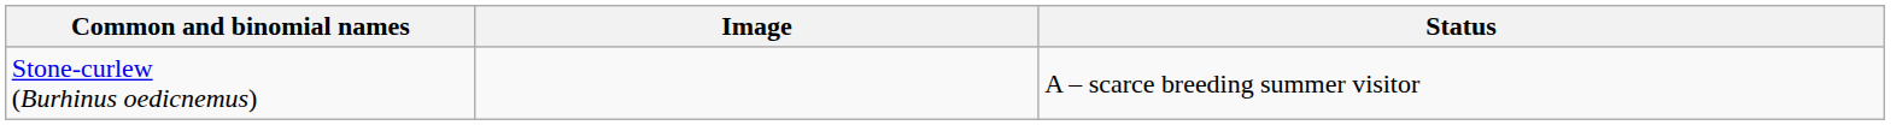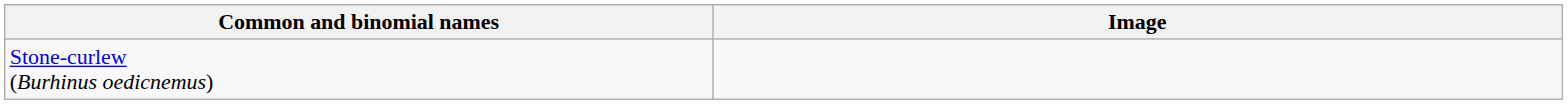 <table width=90% class="wikitable">
 <tr>
 <th width=25%>Common and binomial names</th>
 <th width=30%>Image</th>
-<th width=45%>Status</th>
 </tr>
 <tr>
 <td><a href='#'>Stone-curlew</a><br>(<em>Burhinus oedicnemus</em>)</td>
 <td></td>
-<td>A – scarce breeding summer visitor</td>
 </tr>
 </table>
